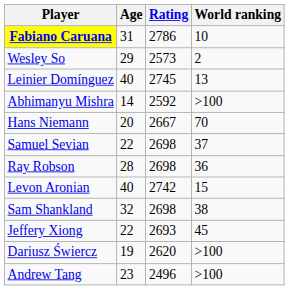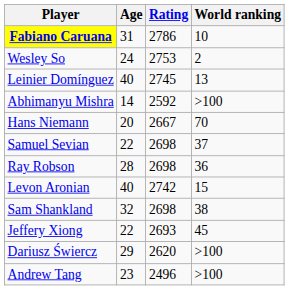 <table class="wikitable sortable" style="text-align: left;">
 <tr>
 <th>Player</th>
 <th>Age</th>
 <th><a href='#'>Rating</a></th>
 <th>World ranking</th>
 </tr>
 <tr>
 <th style="background:#FFFF00"> <a href='#'>Fabiano Caruana</a> </th>
 <td>31</td>
 <td>2786</td>
 <td>10</td>
 </tr>
 <tr>
 <td> <a href='#'>Wesley So</a></td>
-<td>29</td>
-<td>2573</td>
+<td>24</td>
+<td>2753</td>
 <td>2</td>
 </tr>
 <tr>
 <td> <a href='#'>Leinier Domínguez</a></td>
 <td>40</td>
 <td>2745</td>
 <td>13</td>
 </tr>
 <tr>
 <td> <a href='#'>Abhimanyu Mishra</a></td>
 <td>14</td>
 <td>2592</td>
 <td>>100</td>
 </tr>
 <tr>
 <td> <a href='#'>Hans Niemann</a></td>
 <td>20</td>
 <td>2667</td>
 <td>70</td>
 </tr>
 <tr>
 <td> <a href='#'>Samuel Sevian</a></td>
 <td>22</td>
 <td>2698</td>
 <td>37</td>
 </tr>
 <tr>
 <td> <a href='#'>Ray Robson</a></td>
 <td>28</td>
 <td>2698</td>
 <td>36</td>
 </tr>
 <tr>
 <td> <a href='#'>Levon Aronian</a></td>
 <td>40</td>
 <td>2742</td>
 <td>15</td>
 </tr>
 <tr>
 <td> <a href='#'>Sam Shankland</a></td>
 <td>32</td>
 <td>2698</td>
 <td>38</td>
 </tr>
 <tr>
 <td> <a href='#'>Jeffery Xiong</a></td>
 <td>22</td>
 <td>2693</td>
 <td>45</td>
 </tr>
 <tr>
 <td> <a href='#'>Dariusz Świercz</a></td>
-<td>19</td>
+<td>29</td>
 <td>2620</td>
 <td>>100</td>
 </tr>
 <tr>
 <td> <a href='#'>Andrew Tang</a></td>
 <td>23</td>
 <td>2496</td>
 <td>>100</td>
 </tr>
 </table>
